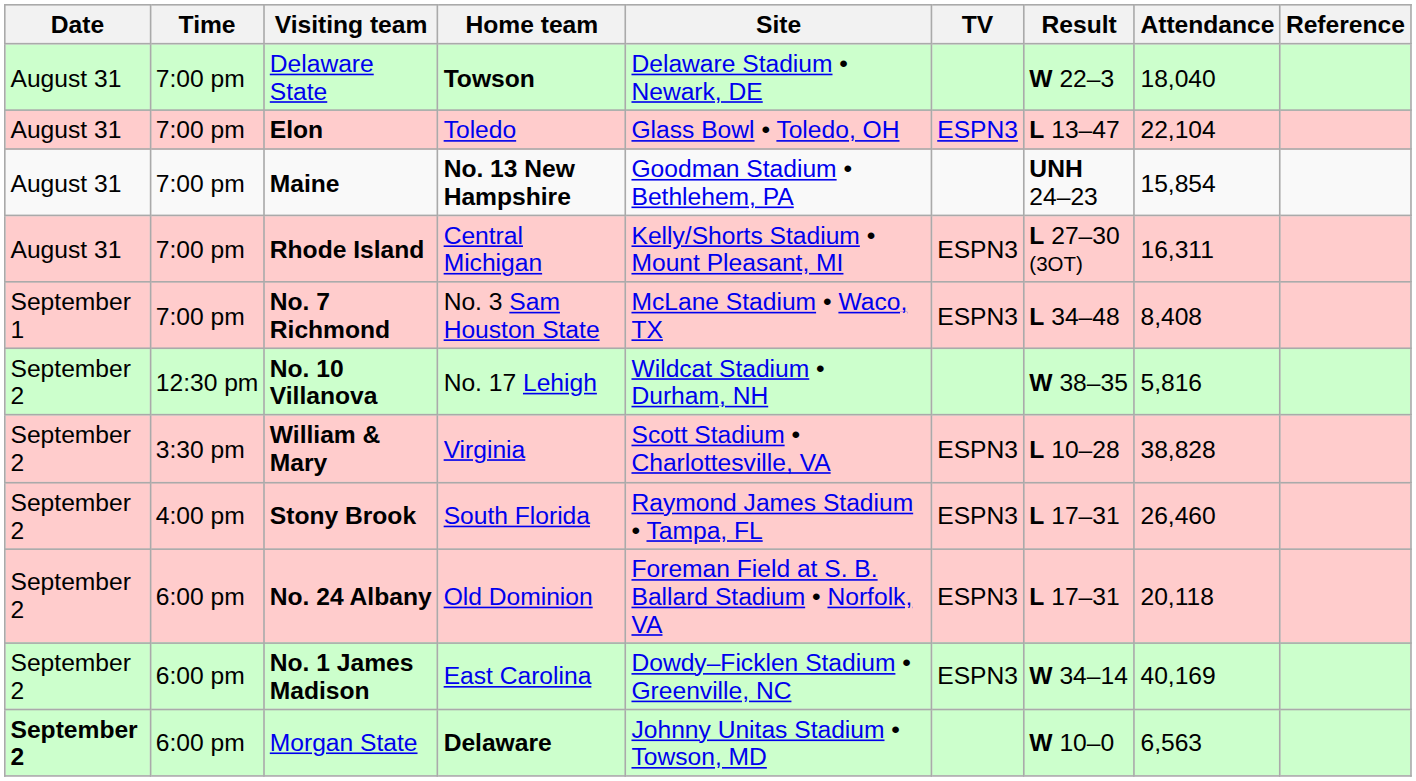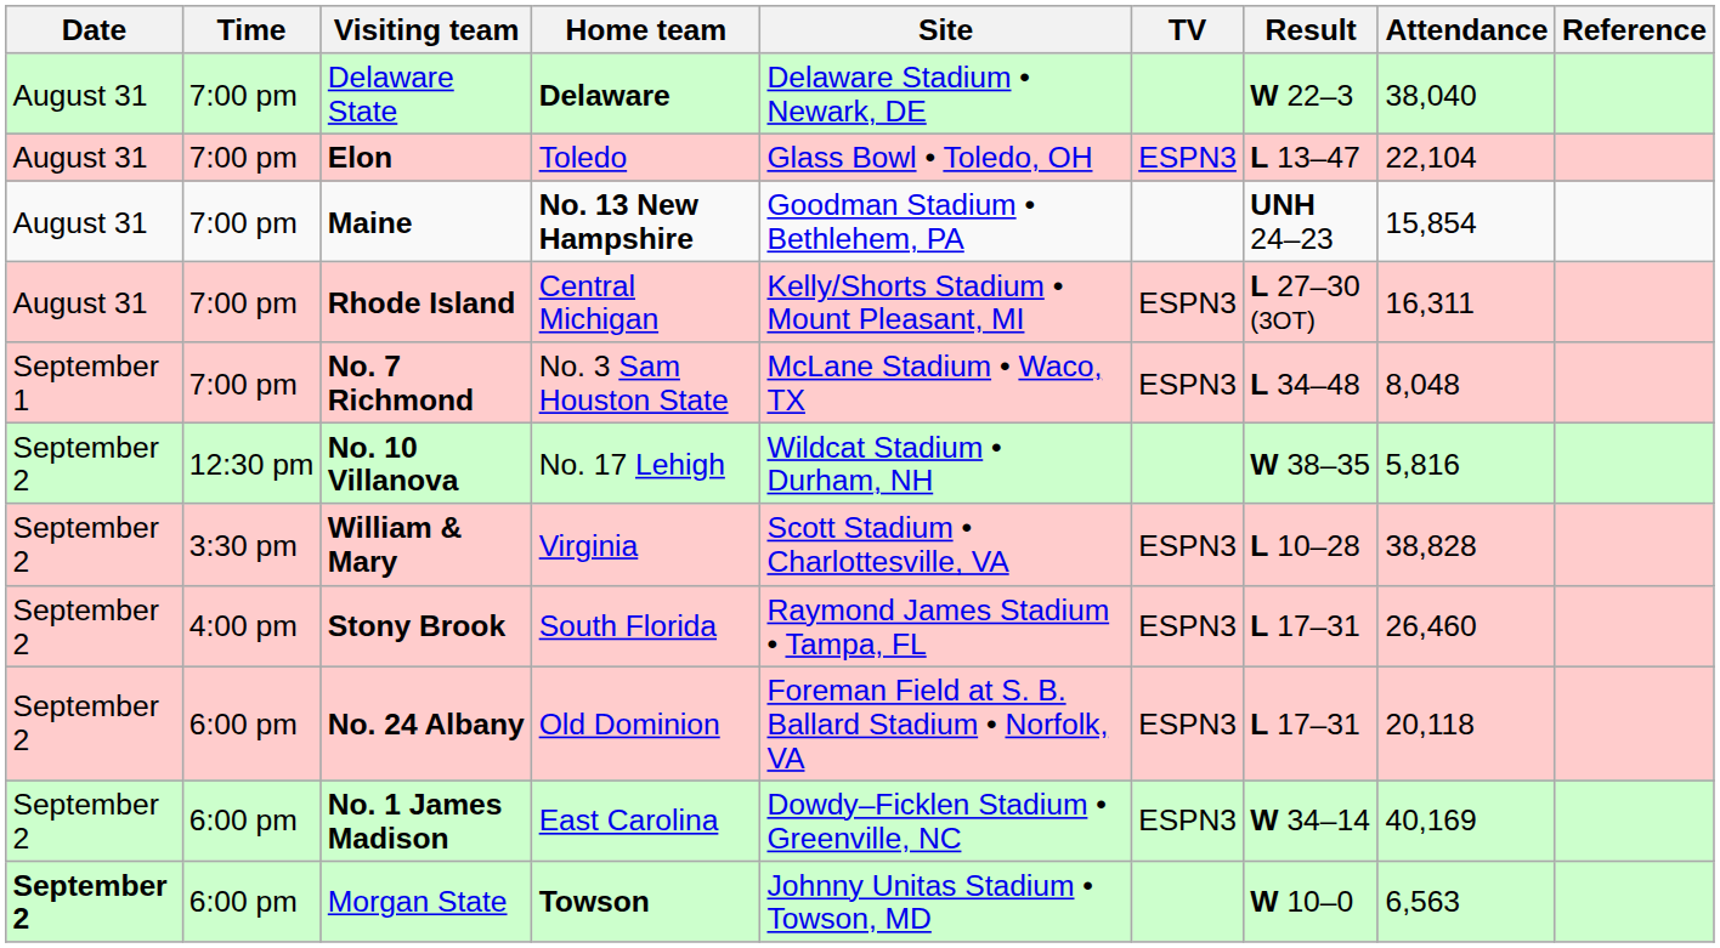 <table class="wikitable" style="font-size:95%;">
 <tr>
 <th>Date</th>
 <th>Time</th>
 <th>Visiting team</th>
 <th>Home team</th>
 <th>Site</th>
 <th>TV</th>
 <th>Result</th>
 <th>Attendance</th>
 <th class="unsortable">Reference</th>
 </tr>
 <tr bgcolor=ccffcc>
 <td>August 31</td>
 <td>7:00 pm</td>
 <td><a href='#'>Delaware State</a></td>
-<td><strong>Towson</strong></td>
+<td><strong>Delaware</strong></td>
 <td><a href='#'>Delaware Stadium</a> • <a href='#'>Newark, DE</a></td>
 <td></td>
 <td><strong>W</strong> 22–3</td>
-<td>18,040</td>
+<td>38,040</td>
 <td></td>
 </tr>
 <tr bgcolor=ffcccc>
 <td>August 31</td>
 <td>7:00 pm</td>
 <td><strong>Elon</strong></td>
 <td><a href='#'>Toledo</a></td>
 <td><a href='#'>Glass Bowl</a> • <a href='#'>Toledo, OH</a></td>
 <td><a href='#'>ESPN3</a></td>
 <td><strong>L</strong> 13–47</td>
 <td>22,104</td>
 <td></td>
 </tr>
 <tr bgcolor=>
 <td>August 31</td>
 <td>7:00 pm</td>
 <td><strong>Maine</strong></td>
 <td><strong>No. 13 New Hampshire</strong></td>
 <td><a href='#'>Goodman Stadium</a> • <a href='#'>Bethlehem, PA</a></td>
 <td></td>
 <td><strong>UNH</strong> 24–23</td>
 <td>15,854</td>
 <td></td>
 </tr>
 <tr bgcolor=ffcccc>
 <td>August 31</td>
 <td>7:00 pm</td>
 <td><strong>Rhode Island</strong></td>
 <td><a href='#'>Central Michigan</a></td>
 <td><a href='#'>Kelly/Shorts Stadium</a> • <a href='#'>Mount Pleasant, MI</a></td>
 <td>ESPN3</td>
 <td><strong>L</strong> 27–30 <small>(3OT)</small></td>
 <td>16,311</td>
 <td></td>
 </tr>
 <tr bgcolor=ffcccc>
 <td>September 1</td>
 <td>7:00 pm</td>
 <td><strong>No. 7 Richmond</strong></td>
 <td>No. 3 <a href='#'>Sam Houston State</a></td>
 <td><a href='#'>McLane Stadium</a> • <a href='#'>Waco, TX</a></td>
 <td>ESPN3</td>
 <td><strong>L</strong> 34–48</td>
-<td>8,408</td>
+<td>8,048</td>
 <td></td>
 </tr>
 <tr bgcolor=ccffcc>
 <td>September 2</td>
 <td>12:30 pm</td>
 <td><strong>No. 10 Villanova</strong></td>
 <td>No. 17 <a href='#'>Lehigh</a></td>
 <td><a href='#'>Wildcat Stadium</a> • <a href='#'>Durham, NH</a></td>
 <td></td>
 <td><strong>W</strong> 38–35</td>
 <td>5,816</td>
 <td></td>
 </tr>
 <tr bgcolor=ffcccc>
 <td>September 2</td>
 <td>3:30 pm</td>
 <td><strong>William & Mary</strong></td>
 <td><a href='#'>Virginia</a></td>
 <td><a href='#'>Scott Stadium</a> • <a href='#'>Charlottesville, VA</a></td>
 <td>ESPN3</td>
 <td><strong>L</strong> 10–28</td>
 <td>38,828</td>
 <td></td>
 </tr>
 <tr bgcolor=ffcccc>
 <td>September 2</td>
 <td>4:00 pm</td>
 <td><strong>Stony Brook</strong></td>
 <td><a href='#'>South Florida</a></td>
 <td><a href='#'>Raymond James Stadium</a> • <a href='#'>Tampa, FL</a></td>
 <td>ESPN3</td>
 <td><strong>L</strong> 17–31</td>
 <td>26,460</td>
 <td></td>
 </tr>
 <tr bgcolor=ffcccc>
 <td>September 2</td>
 <td>6:00 pm</td>
 <td><strong>No. 24 Albany</strong></td>
 <td><a href='#'>Old Dominion</a></td>
 <td><a href='#'>Foreman Field at S. B. Ballard Stadium</a> • <a href='#'>Norfolk, VA</a></td>
 <td>ESPN3</td>
 <td><strong>L</strong> 17–31</td>
 <td>20,118</td>
 <td></td>
 </tr>
 <tr bgcolor=ccffcc>
 <td>September 2</td>
 <td>6:00 pm</td>
 <td><strong>No. 1 James Madison</strong></td>
 <td><a href='#'>East Carolina</a></td>
 <td><a href='#'>Dowdy–Ficklen Stadium</a> • <a href='#'>Greenville, NC</a></td>
 <td>ESPN3</td>
 <td><strong>W</strong> 34–14</td>
 <td>40,169</td>
 <td></td>
 </tr>
 <tr bgcolor=ccffcc>
 <td><strong>September 2</strong></td>
 <td>6:00 pm</td>
 <td><a href='#'>Morgan State</a></td>
-<td><strong>Delaware</strong></td>
+<td><strong>Towson</strong></td>
 <td><a href='#'>Johnny Unitas Stadium</a> • <a href='#'>Towson, MD</a></td>
 <td></td>
 <td><strong>W</strong> 10–0</td>
 <td>6,563</td>
 <td></td>
 </tr>
 </table>
